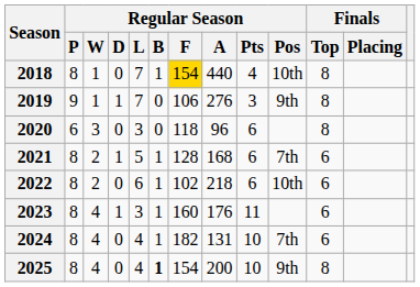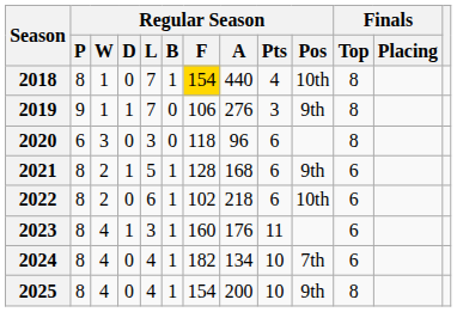 <table class="wikitable" style="text-align: center">
 <tr>
 <th rowspan="2" scope="col">Season</th>
 <th colspan="9" scope="col">Regular Season</th>
 <th colspan="2" scope="col">Finals</th>
 <th rowspan="2"></th>
 </tr>
 <tr>
 <th scope="col">P</th>
 <th scope="col">W</th>
 <th scope="col">D</th>
 <th scope="col">L</th>
 <th scope="col">B</th>
 <th scope="col">F</th>
 <th scope="col">A</th>
 <th scope="col">Pts</th>
 <th scope="col">Pos</th>
 <th scope="col">Top</th>
 <th scope="col">Placing</th>
 </tr>
 <tr>
 <th scope="row">2018</th>
 <td>8</td>
 <td>1</td>
 <td>0</td>
 <td>7</td>
 <td>1</td>
 <td style="background: gold;">154</td>
 <td>440</td>
 <td>4</td>
 <td>10th</td>
 <td>8</td>
 <td></td>
 <td></td>
 </tr>
 <tr>
 <th scope="row">2019</th>
 <td>9</td>
 <td>1</td>
 <td>1</td>
 <td>7</td>
 <td>0</td>
 <td>106</td>
 <td>276</td>
 <td>3</td>
 <td>9th</td>
 <td>8</td>
 <td></td>
 <td></td>
 </tr>
 <tr>
 <th scope="row">2020</th>
 <td>6</td>
 <td>3</td>
 <td>0</td>
 <td>3</td>
 <td>0</td>
 <td>118</td>
 <td>96</td>
 <td>6</td>
 <td><em></em></td>
 <td>8</td>
 <td></td>
 <td></td>
 </tr>
 <tr>
 <th scope="row">2021</th>
 <td>8</td>
 <td>2</td>
 <td>1</td>
 <td>5</td>
 <td>1</td>
 <td>128</td>
 <td>168</td>
 <td>6</td>
-<td>7th</td>
+<td>9th</td>
 <td>6</td>
 <td></td>
 <td></td>
 </tr>
 <tr>
 <th scope="row">2022</th>
 <td>8</td>
 <td>2</td>
 <td>0</td>
 <td>6</td>
 <td>1</td>
 <td>102</td>
 <td>218</td>
 <td>6</td>
 <td>10th</td>
 <td>6</td>
 <td></td>
 <td></td>
 </tr>
 <tr>
 <th scope="row">2023</th>
 <td>8</td>
 <td>4</td>
 <td>1</td>
 <td>3</td>
 <td>1</td>
 <td>160</td>
 <td>176</td>
 <td>11</td>
 <td></td>
 <td>6</td>
 <td></td>
 <td></td>
 </tr>
 <tr>
 <th scope="row">2024</th>
 <td>8</td>
 <td>4</td>
 <td>0</td>
 <td>4</td>
 <td>1</td>
 <td>182</td>
-<td>131</td>
+<td>134</td>
 <td>10</td>
 <td>7th</td>
 <td>6</td>
 <td></td>
 <td></td>
 </tr>
 <tr>
 <th scope="row">2025</th>
 <td>8</td>
 <td>4</td>
 <td>0</td>
 <td>4</td>
-<td><strong>1</strong></td>
+<td>1</td>
 <td>154</td>
 <td>200</td>
 <td>10</td>
 <td>9th</td>
 <td>8</td>
 <td></td>
 <td></td>
 </tr>
 </table>
